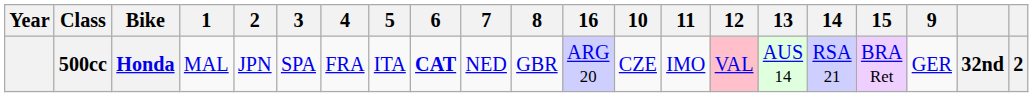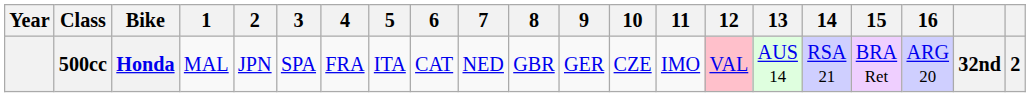 <table class="wikitable" style="text-align:center">
 <tr>
 <th>Year</th>
 <th>Class</th>
 <th>Bike</th>
 <th>1</th>
 <th>2</th>
 <th>3</th>
 <th>4</th>
 <th>5</th>
 <th>6</th>
 <th>7</th>
 <th>8</th>
-<th>16</th>
+<th>9</th>
 <th>10</th>
 <th>11</th>
 <th>12</th>
 <th>13</th>
 <th>14</th>
 <th>15</th>
-<th>9</th>
+<th>16</th>
 <th></th>
 <th></th>
 </tr>
 <tr>
 <th></th>
 <th>500cc</th>
 <th><a href='#'>Honda</a></th>
 <td><a href='#'>MAL</a></td>
 <td><a href='#'>JPN</a></td>
 <td><a href='#'>SPA</a></td>
 <td><a href='#'>FRA</a></td>
 <td><a href='#'>ITA</a></td>
-<td><strong><a href='#'>CAT</a></strong></td>
+<td><a href='#'>CAT</a></td>
 <td><a href='#'>NED</a></td>
 <td><a href='#'>GBR</a></td>
-<td style="background:#cfcfff;"><a href='#'>ARG</a><br><small>20</small></td>
+<td><a href='#'>GER</a></td>
 <td><a href='#'>CZE</a></td>
 <td><a href='#'>IMO</a></td>
 <td style="background: pink;"><a href='#'>VAL</a></td>
 <td style="background:#DFFFDF;"><a href='#'>AUS</a><br><small>14</small></td>
 <td style="background:#cfcfff;"><a href='#'>RSA</a><br><small>21</small></td>
 <td style="background:#EFCFFF;"><a href='#'>BRA</a><br><small>Ret</small></td>
-<td><a href='#'>GER</a></td>
+<td style="background:#cfcfff;"><a href='#'>ARG</a><br><small>20</small></td>
 <th>32nd</th>
 <th>2</th>
 </tr>
 </table>
